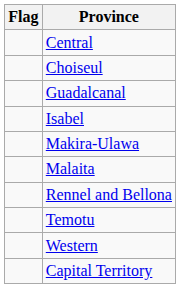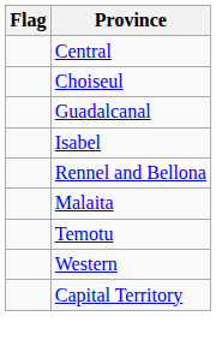 <table class="wikitable sortable plainrowheaders">
 <tr>
 <th scope="col" class="unsortable">Flag</th>
 <th scope="col" class="unsortable">Province</th>
 </tr>
 <tr>
 <td></td>
 <td><a href='#'>Central</a></td>
 </tr>
 <tr>
 <td></td>
 <td><a href='#'>Choiseul</a></td>
 </tr>
 <tr>
 <td></td>
 <td><a href='#'>Guadalcanal</a></td>
 </tr>
 <tr>
 <td></td>
 <td><a href='#'>Isabel</a></td>
 </tr>
 <tr>
 <td></td>
-<td><a href='#'>Makira-Ulawa</a></td>
+<td><a href='#'>Rennel and Bellona</a></td>
 </tr>
 <tr>
 <td></td>
 <td><a href='#'>Malaita</a></td>
-</tr>
-<tr>
-<td></td>
-<td><a href='#'>Rennel and Bellona</a></td>
 </tr>
 <tr>
 <td></td>
 <td><a href='#'>Temotu</a></td>
 </tr>
 <tr>
 <td></td>
 <td><a href='#'>Western</a></td>
 </tr>
 <tr>
 <td></td>
 <td><a href='#'>Capital Territory</a></td>
 </tr>
 <tr>
 </tr>
 </table>
